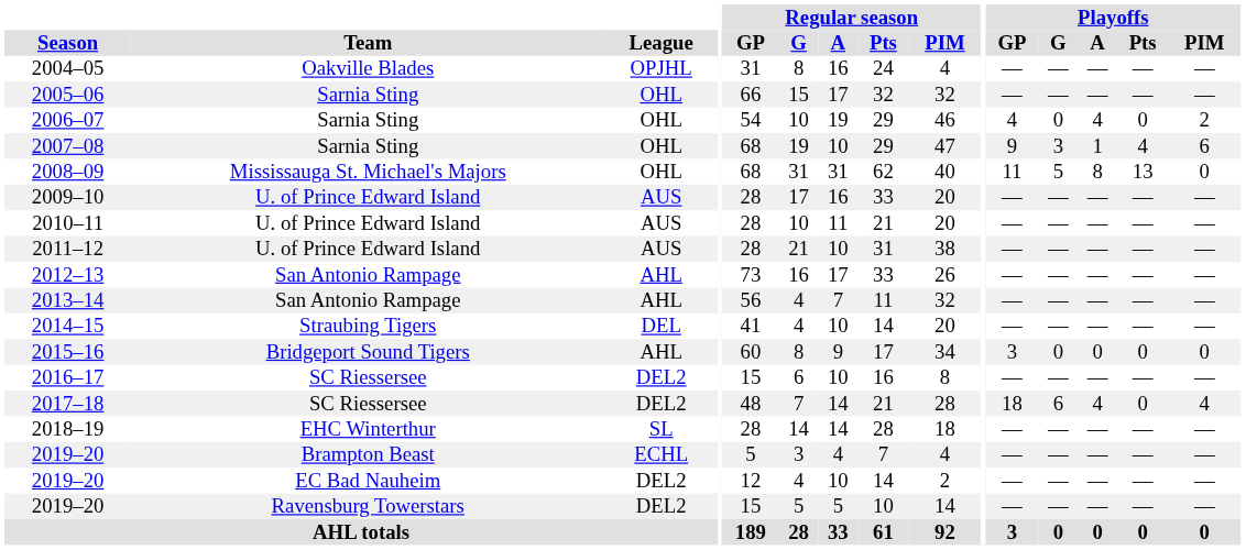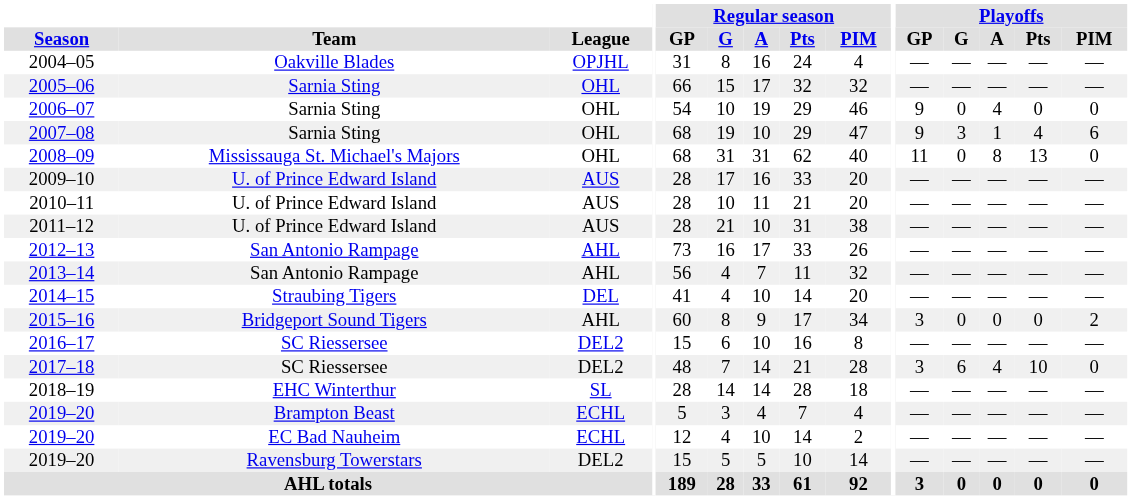 <table border="0" cellpadding="1" cellspacing="0" style="text-align:center; width:60em">
 <tr bgcolor="#e0e0e0">
 <th colspan="3" bgcolor="#ffffff"></th>
 <th rowspan="99" bgcolor="#ffffff"></th>
 <th colspan="5"><a href='#'>Regular season</a></th>
 <th rowspan="99" bgcolor="#ffffff"></th>
 <th colspan="5"><a href='#'>Playoffs</a></th>
 </tr>
 <tr bgcolor="#e0e0e0">
 <th><a href='#'>Season</a></th>
 <th>Team</th>
 <th>League</th>
 <th>GP</th>
 <th><a href='#'>G</a></th>
 <th><a href='#'>A</a></th>
 <th><a href='#'>Pts</a></th>
 <th><a href='#'>PIM</a></th>
 <th>GP</th>
 <th>G</th>
 <th>A</th>
 <th>Pts</th>
 <th>PIM</th>
 </tr>
 <tr ALIGN="center">
 <td>2004–05</td>
 <td><a href='#'>Oakville Blades</a></td>
 <td><a href='#'>OPJHL</a></td>
 <td>31</td>
 <td>8</td>
 <td>16</td>
 <td>24</td>
 <td>4</td>
 <td>—</td>
 <td>—</td>
 <td>—</td>
 <td>—</td>
 <td>—</td>
 </tr>
 <tr ALIGN="center" bgcolor="#f0f0f0">
 <td><a href='#'>2005–06</a></td>
 <td><a href='#'>Sarnia Sting</a></td>
 <td><a href='#'>OHL</a></td>
 <td>66</td>
 <td>15</td>
 <td>17</td>
 <td>32</td>
 <td>32</td>
 <td>—</td>
 <td>—</td>
 <td>—</td>
 <td>—</td>
 <td>—</td>
 </tr>
 <tr ALIGN="center">
 <td><a href='#'>2006–07</a></td>
 <td>Sarnia Sting</td>
 <td>OHL</td>
 <td>54</td>
 <td>10</td>
 <td>19</td>
 <td>29</td>
 <td>46</td>
-<td>4</td>
+<td>9</td>
 <td>0</td>
 <td>4</td>
 <td>0</td>
-<td>2</td>
+<td>0</td>
 </tr>
 <tr ALIGN="center" bgcolor="#f0f0f0">
 <td><a href='#'>2007–08</a></td>
 <td>Sarnia Sting</td>
 <td>OHL</td>
 <td>68</td>
 <td>19</td>
 <td>10</td>
 <td>29</td>
 <td>47</td>
 <td>9</td>
 <td>3</td>
 <td>1</td>
 <td>4</td>
 <td>6</td>
 </tr>
 <tr ALIGN="center">
 <td><a href='#'>2008–09</a></td>
 <td><a href='#'>Mississauga St. Michael's Majors</a></td>
 <td>OHL</td>
 <td>68</td>
 <td>31</td>
 <td>31</td>
 <td>62</td>
 <td>40</td>
 <td>11</td>
-<td>5</td>
+<td>0</td>
 <td>8</td>
 <td>13</td>
 <td>0</td>
 </tr>
 <tr ALIGN="center" bgcolor="#f0f0f0">
 <td>2009–10</td>
 <td><a href='#'>U. of Prince Edward Island</a></td>
 <td><a href='#'>AUS</a></td>
 <td>28</td>
 <td>17</td>
 <td>16</td>
 <td>33</td>
 <td>20</td>
 <td>—</td>
 <td>—</td>
 <td>—</td>
 <td>—</td>
 <td>—</td>
 </tr>
 <tr ALIGN="center">
 <td>2010–11</td>
 <td>U. of Prince Edward Island</td>
 <td>AUS</td>
 <td>28</td>
 <td>10</td>
 <td>11</td>
 <td>21</td>
 <td>20</td>
 <td>—</td>
 <td>—</td>
 <td>—</td>
 <td>—</td>
 <td>—</td>
 </tr>
 <tr ALIGN="center" bgcolor="#f0f0f0">
 <td>2011–12</td>
 <td>U. of Prince Edward Island</td>
 <td>AUS</td>
 <td>28</td>
 <td>21</td>
 <td>10</td>
 <td>31</td>
 <td>38</td>
 <td>—</td>
 <td>—</td>
 <td>—</td>
 <td>—</td>
 <td>—</td>
 </tr>
 <tr ALIGN="center">
 <td><a href='#'>2012–13</a></td>
 <td><a href='#'>San Antonio Rampage</a></td>
 <td><a href='#'>AHL</a></td>
 <td>73</td>
 <td>16</td>
 <td>17</td>
 <td>33</td>
 <td>26</td>
 <td>—</td>
 <td>—</td>
 <td>—</td>
 <td>—</td>
 <td>—</td>
 </tr>
 <tr ALIGN="center" bgcolor="#f0f0f0">
 <td><a href='#'>2013–14</a></td>
 <td>San Antonio Rampage</td>
 <td>AHL</td>
 <td>56</td>
 <td>4</td>
 <td>7</td>
 <td>11</td>
 <td>32</td>
 <td>—</td>
 <td>—</td>
 <td>—</td>
 <td>—</td>
 <td>—</td>
 </tr>
 <tr ALIGN="center">
 <td><a href='#'>2014–15</a></td>
 <td><a href='#'>Straubing Tigers</a></td>
 <td><a href='#'>DEL</a></td>
 <td>41</td>
 <td>4</td>
 <td>10</td>
 <td>14</td>
 <td>20</td>
 <td>—</td>
 <td>—</td>
 <td>—</td>
 <td>—</td>
 <td>—</td>
 </tr>
 <tr ALIGN="center" bgcolor="#f0f0f0">
 <td><a href='#'>2015–16</a></td>
 <td><a href='#'>Bridgeport Sound Tigers</a></td>
 <td>AHL</td>
 <td>60</td>
 <td>8</td>
 <td>9</td>
 <td>17</td>
 <td>34</td>
 <td>3</td>
 <td>0</td>
 <td>0</td>
 <td>0</td>
-<td>0</td>
+<td>2</td>
 </tr>
 <tr ALIGN="center">
 <td><a href='#'>2016–17</a></td>
 <td><a href='#'>SC Riessersee</a></td>
 <td><a href='#'>DEL2</a></td>
 <td>15</td>
 <td>6</td>
 <td>10</td>
 <td>16</td>
 <td>8</td>
 <td>—</td>
 <td>—</td>
 <td>—</td>
 <td>—</td>
 <td>—</td>
 </tr>
 <tr ALIGN="center" bgcolor="#f0f0f0">
 <td><a href='#'>2017–18</a></td>
 <td>SC Riessersee</td>
 <td>DEL2</td>
 <td>48</td>
 <td>7</td>
 <td>14</td>
 <td>21</td>
 <td>28</td>
-<td>18</td>
+<td>3</td>
 <td>6</td>
 <td>4</td>
+<td>10</td>
 <td>0</td>
-<td>4</td>
 </tr>
 <tr ALIGN="center">
 <td 2018–19 Swiss League season>2018–19</td>
 <td><a href='#'>EHC Winterthur</a></td>
 <td><a href='#'>SL</a></td>
 <td>28</td>
 <td>14</td>
 <td>14</td>
 <td>28</td>
 <td>18</td>
 <td>—</td>
 <td>—</td>
 <td>—</td>
 <td>—</td>
 <td>—</td>
 </tr>
 <tr ALIGN="center" bgcolor="#f0f0f0">
 <td><a href='#'>2019–20</a></td>
 <td><a href='#'>Brampton Beast</a></td>
 <td><a href='#'>ECHL</a></td>
 <td>5</td>
 <td>3</td>
 <td>4</td>
 <td>7</td>
 <td>4</td>
 <td>—</td>
 <td>—</td>
 <td>—</td>
 <td>—</td>
 <td>—</td>
 </tr>
 <tr ALIGN="center">
 <td><a href='#'>2019–20</a></td>
 <td><a href='#'>EC Bad Nauheim</a></td>
-<td>DEL2</td>
+<td><a href='#'>ECHL</a></td>
 <td>12</td>
 <td>4</td>
 <td>10</td>
 <td>14</td>
 <td>2</td>
 <td>—</td>
 <td>—</td>
 <td>—</td>
 <td>—</td>
 <td>—</td>
 </tr>
 <tr ALIGN="center" bgcolor="#f0f0f0">
 <td>2019–20</td>
 <td><a href='#'>Ravensburg Towerstars</a></td>
 <td>DEL2</td>
 <td>15</td>
 <td>5</td>
 <td>5</td>
 <td>10</td>
 <td>14</td>
 <td>—</td>
 <td>—</td>
 <td>—</td>
 <td>—</td>
 <td>—</td>
 </tr>
 <tr bgcolor="#e0e0e0">
 <th colspan="3">AHL totals</th>
 <th>189</th>
 <th>28</th>
 <th>33</th>
 <th>61</th>
 <th>92</th>
 <th>3</th>
 <th>0</th>
 <th>0</th>
 <th>0</th>
 <th>0</th>
 </tr>
 </table>
